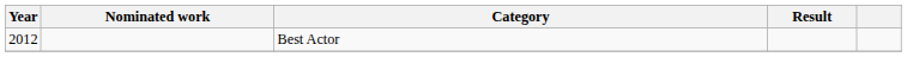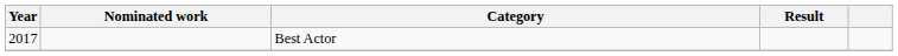 <table class=wikitable>
 <tr>
 <th width=4%>Year</th>
 <th width=26%>Nominated work</th>
 <th width=55%>Category</th>
 <th width=10%>Result</th>
 <th width=5%></th>
 </tr>
 <tr>
-<td>2012</td>
+<td>2017</td>
 <td></td>
 <td>Best Actor</td>
 <td></td>
 <td></td>
 </tr>
 <tr>
 </tr>
 </table>
